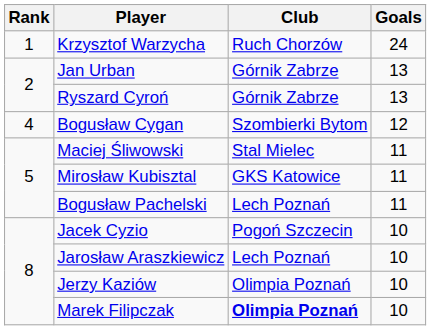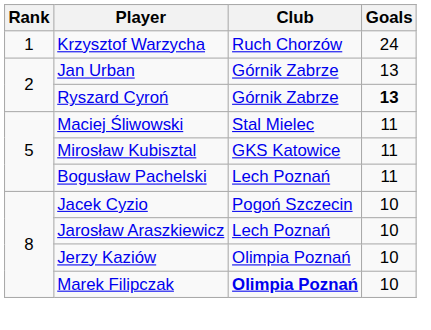 <table class="wikitable" style="text-align:center">
 <tr>
 <th>Rank</th>
 <th>Player</th>
 <th>Club</th>
 <th>Goals</th>
 </tr>
 <tr>
 <td rowspan="1">1</td>
 <td align="left"> <a href='#'>Krzysztof Warzycha</a></td>
 <td align="left"><a href='#'>Ruch Chorzów</a></td>
 <td>24</td>
 </tr>
 <tr>
 <td rowspan="2">2</td>
 <td align="left"> <a href='#'>Jan Urban</a></td>
 <td align="left"><a href='#'>Górnik Zabrze</a></td>
 <td>13</td>
 </tr>
 <tr>
 <td align="left"> <a href='#'>Ryszard Cyroń</a></td>
 <td align="left"><a href='#'>Górnik Zabrze</a></td>
-<td>13</td>
-</tr>
-<tr>
-<td rowspan="1">4</td>
-<td align="left"> <a href='#'>Bogusław Cygan</a></td>
-<td align="left"><a href='#'>Szombierki Bytom</a></td>
-<td>12</td>
+<td><strong>13</strong></td>
 </tr>
 <tr>
 <td rowspan="3">5</td>
 <td align="left"> <a href='#'>Maciej Śliwowski</a></td>
 <td align="left"><a href='#'>Stal Mielec</a></td>
 <td>11</td>
 </tr>
 <tr>
 <td align="left"> <a href='#'>Mirosław Kubisztal</a></td>
 <td align="left"><a href='#'>GKS Katowice</a></td>
 <td>11</td>
 </tr>
 <tr>
 <td align="left"> <a href='#'>Bogusław Pachelski</a></td>
 <td align="left"><a href='#'>Lech Poznań</a></td>
 <td>11</td>
 </tr>
 <tr>
 <td rowspan="4">8</td>
 <td align="left"> <a href='#'>Jacek Cyzio</a></td>
 <td align="left"><a href='#'>Pogoń Szczecin</a></td>
 <td>10</td>
 </tr>
 <tr>
 <td align="left"> <a href='#'>Jarosław Araszkiewicz</a></td>
 <td align="left"><a href='#'>Lech Poznań</a></td>
 <td>10</td>
 </tr>
 <tr>
 <td align="left"> <a href='#'>Jerzy Kaziów</a></td>
 <td align="left"><a href='#'>Olimpia Poznań</a></td>
 <td>10</td>
 </tr>
 <tr>
 <td align="left"> <a href='#'>Marek Filipczak</a></td>
 <td align="left"><strong><a href='#'>Olimpia Poznań</a></strong></td>
 <td>10</td>
 </tr>
 </table>
